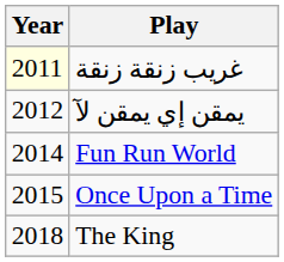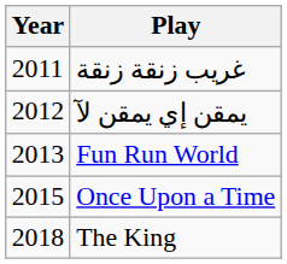 <table class="wikitable">
 <tr>
 <th>Year</th>
 <th>Play</th>
 </tr>
 <tr>
-<td style="background: lightyellow;">2011</td>
+<td>2011</td>
 <td>غريب زنقة زنقة</td>
 </tr>
 <tr>
 <td>2012</td>
 <td>يمقن إي يمقن لآ</td>
 </tr>
 <tr>
-<td>2014</td>
+<td>2013</td>
 <td><a href='#'>Fun Run World</a></td>
 </tr>
 <tr>
 <td>2015</td>
 <td><a href='#'>Once Upon a Time</a></td>
 </tr>
 <tr>
 <td>2018</td>
 <td>The King</td>
 </tr>
 </table>
